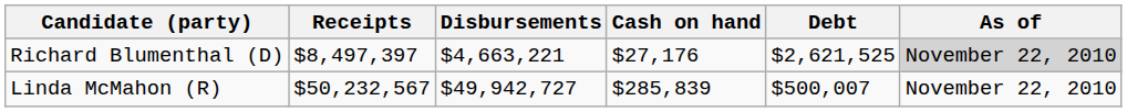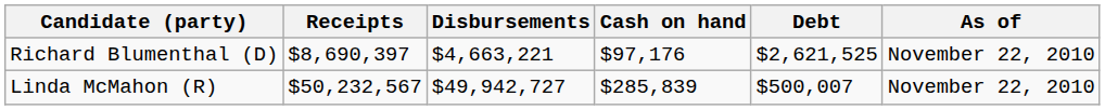 <table class="wikitable">
 <tr>
 <th>Candidate (party)</th>
 <th>Receipts</th>
 <th>Disbursements</th>
 <th>Cash on hand</th>
 <th>Debt</th>
 <th>As of</th>
 </tr>
 <tr>
 <td>Richard Blumenthal (D)</td>
-<td>$8,497,397</td>
+<td>$8,690,397</td>
 <td>$4,663,221</td>
-<td>$27,176</td>
+<td>$97,176</td>
 <td>$2,621,525</td>
-<td style="background: lightgrey;">November 22, 2010</td>
+<td>November 22, 2010</td>
 </tr>
 <tr>
 <td>Linda McMahon (R)</td>
 <td>$50,232,567</td>
 <td>$49,942,727</td>
 <td>$285,839</td>
 <td>$500,007</td>
 <td>November 22, 2010</td>
 </tr>
 </table>
